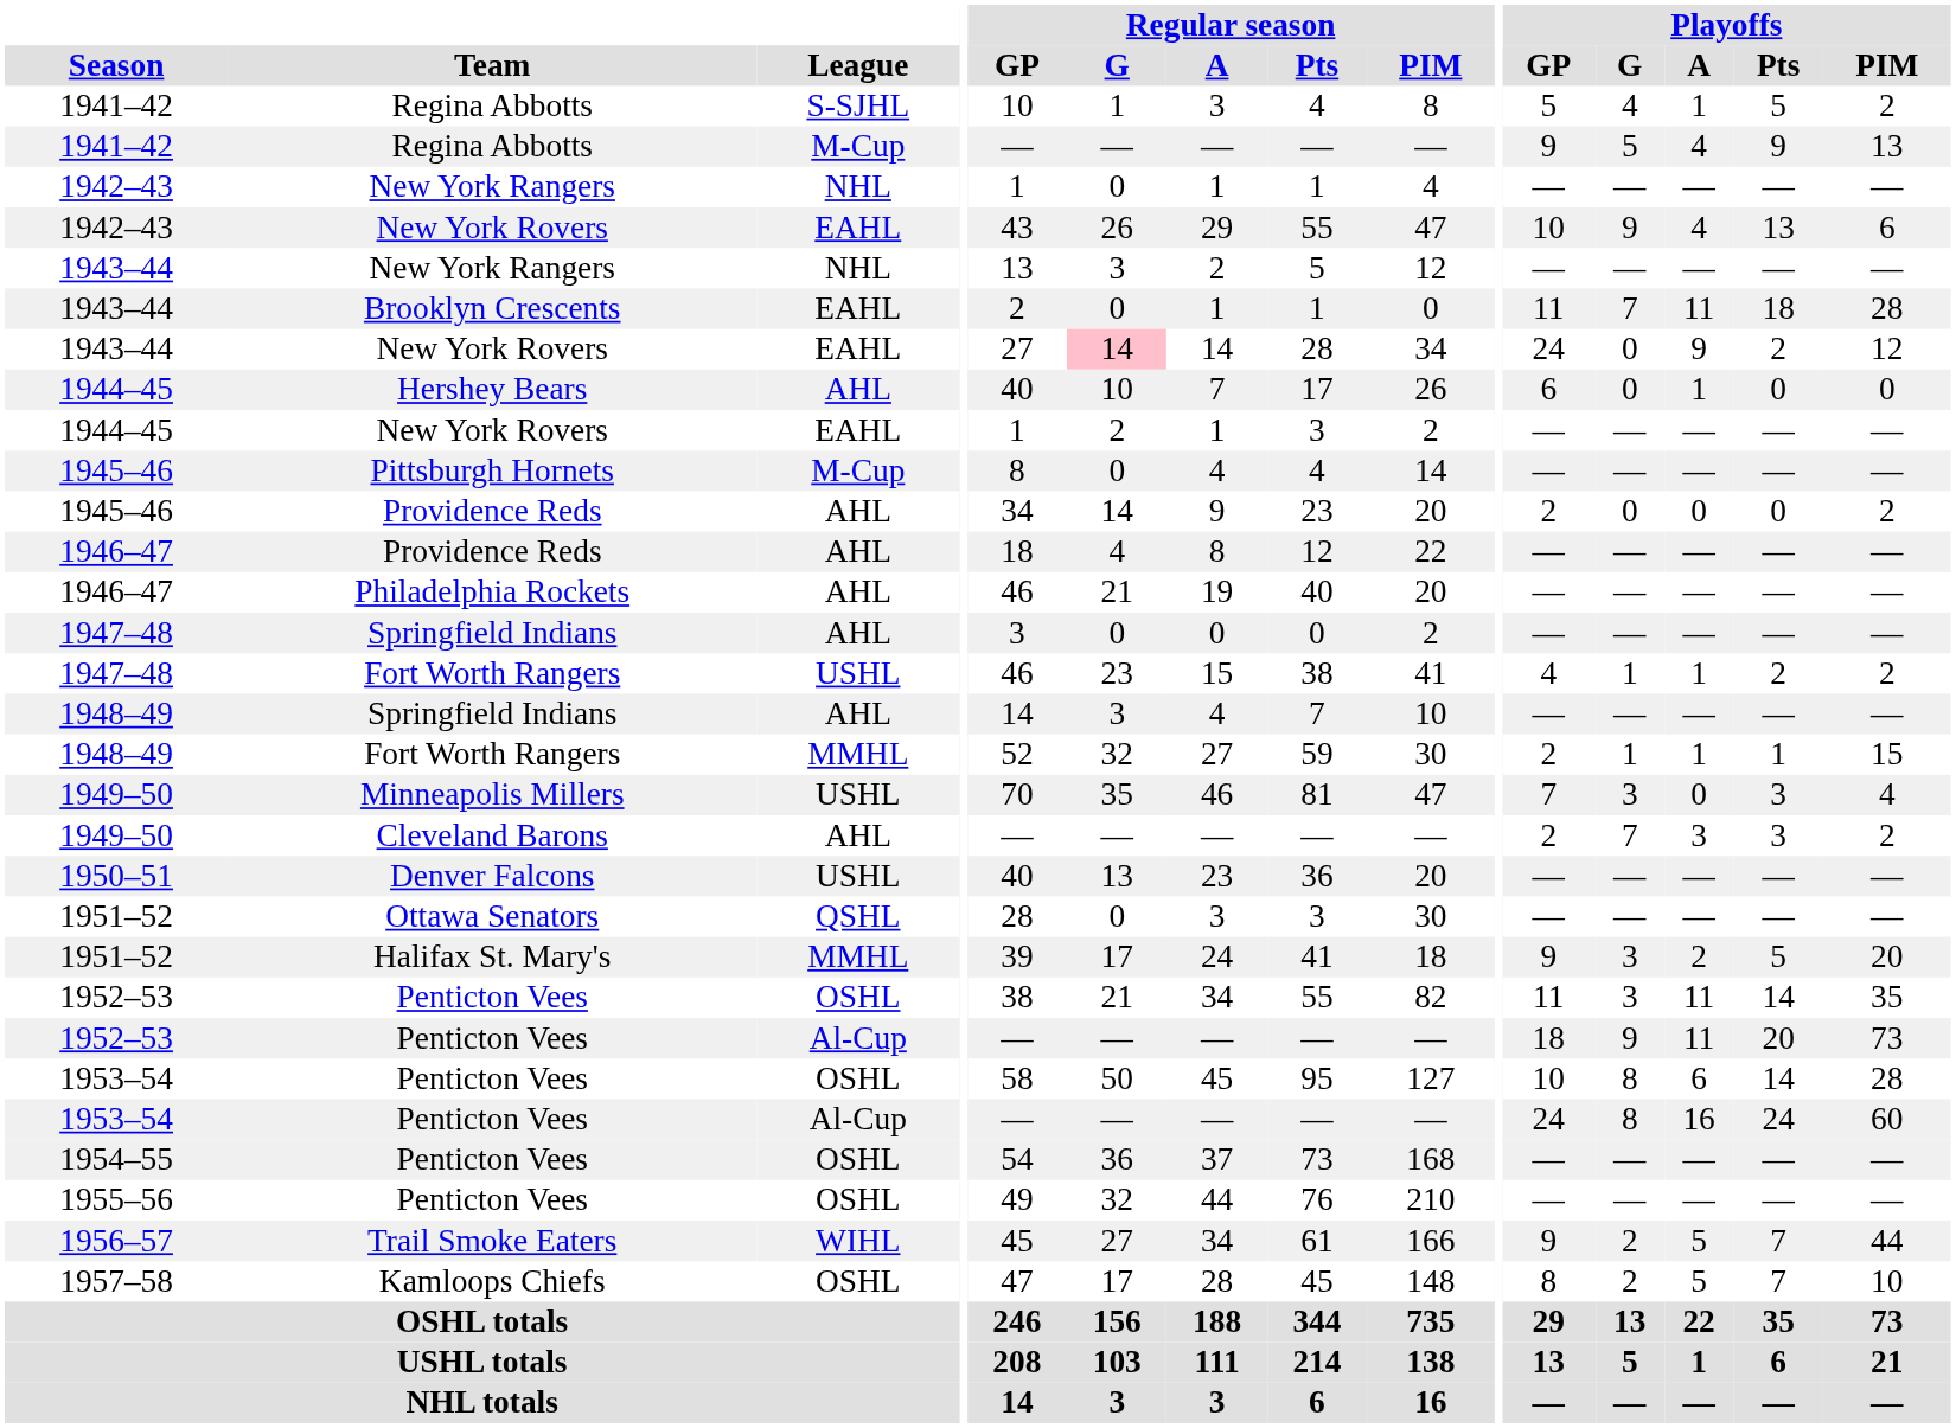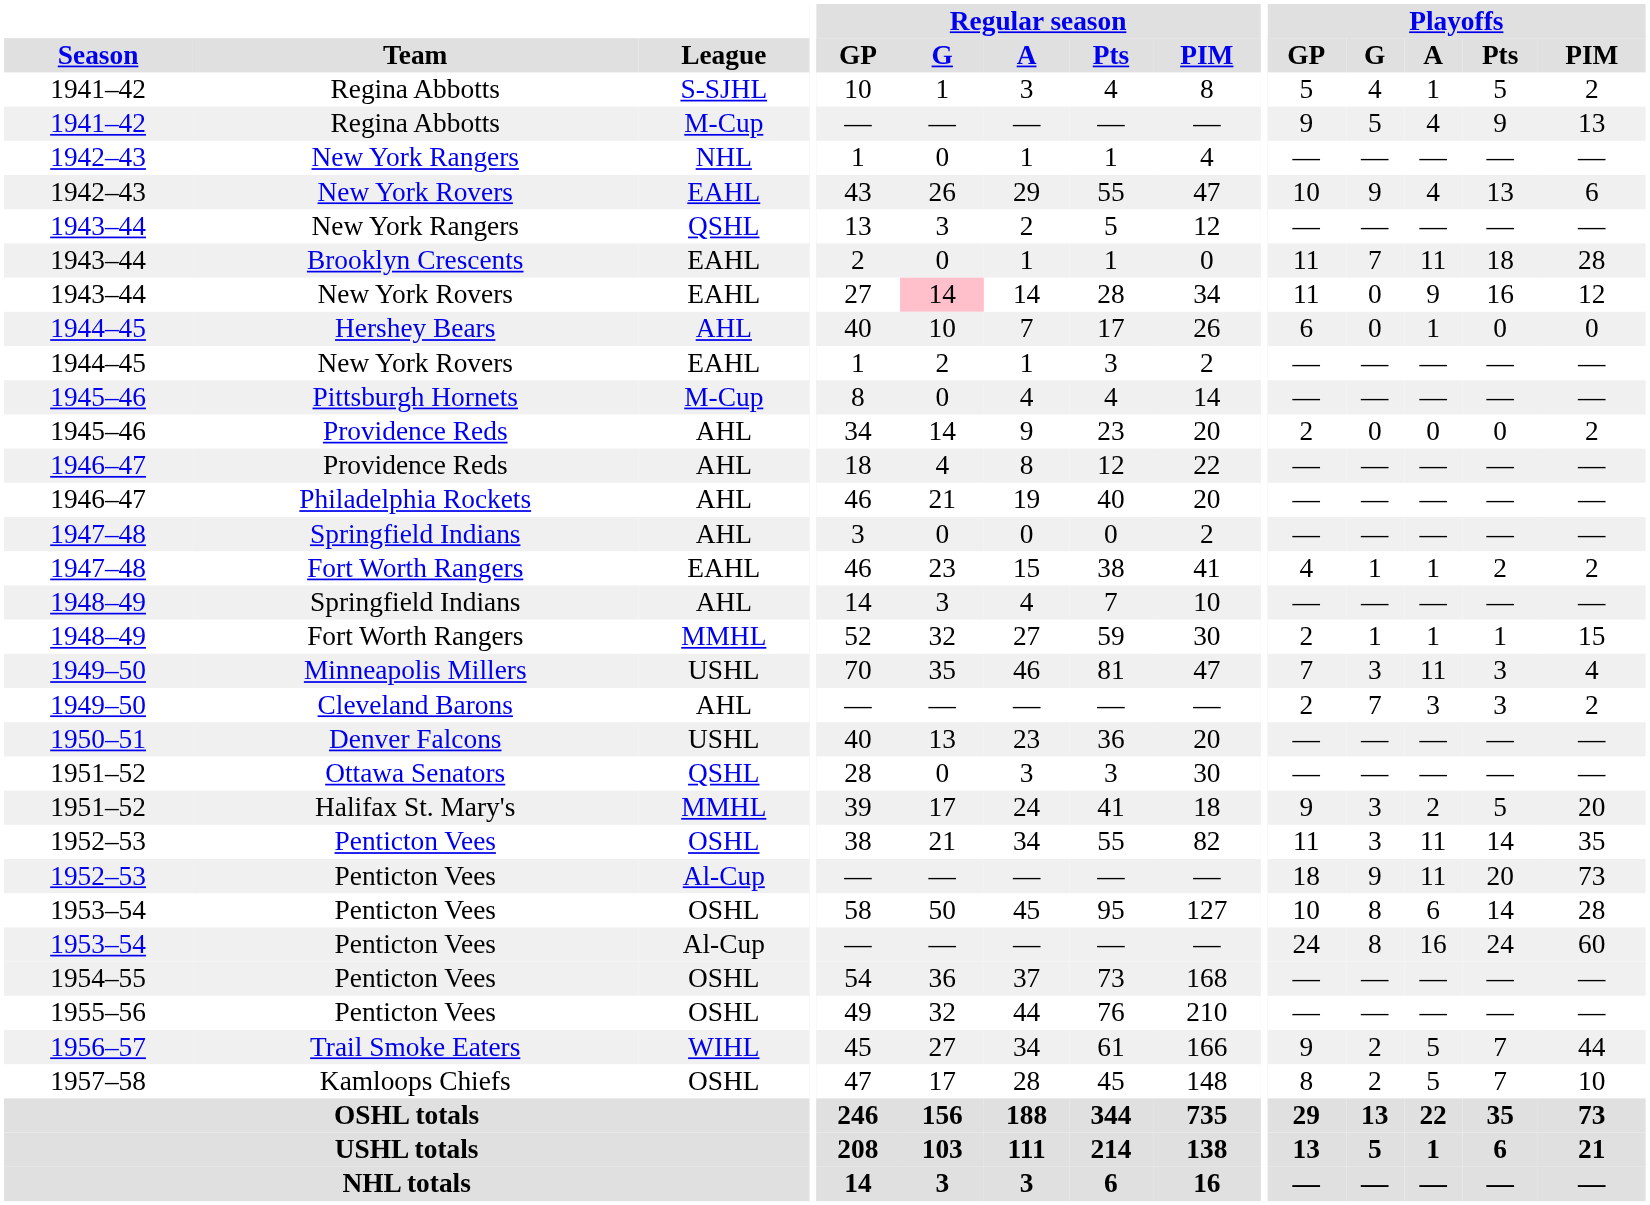 <table border="0" cellpadding="1" cellspacing="0" style="text-align:center; width:60em">
 <tr bgcolor="#e0e0e0">
 <th colspan="3" bgcolor="#ffffff"></th>
 <th rowspan="100" bgcolor="#ffffff"></th>
 <th colspan="5"><a href='#'>Regular season</a></th>
 <th rowspan="100" bgcolor="#ffffff"></th>
 <th colspan="5"><a href='#'>Playoffs</a></th>
 </tr>
 <tr bgcolor="#e0e0e0">
 <th><a href='#'>Season</a></th>
 <th>Team</th>
 <th>League</th>
 <th>GP</th>
 <th><a href='#'>G</a></th>
 <th><a href='#'>A</a></th>
 <th><a href='#'>Pts</a></th>
 <th><a href='#'>PIM</a></th>
 <th>GP</th>
 <th>G</th>
 <th>A</th>
 <th>Pts</th>
 <th>PIM</th>
 </tr>
 <tr>
 <td>1941–42</td>
 <td>Regina Abbotts</td>
 <td><a href='#'>S-SJHL</a></td>
 <td>10</td>
 <td>1</td>
 <td>3</td>
 <td>4</td>
 <td>8</td>
 <td>5</td>
 <td>4</td>
 <td>1</td>
 <td>5</td>
 <td>2</td>
 </tr>
 <tr bgcolor="#f0f0f0">
 <td><a href='#'>1941–42</a></td>
 <td>Regina Abbotts</td>
 <td><a href='#'>M-Cup</a></td>
 <td>—</td>
 <td>—</td>
 <td>—</td>
 <td>—</td>
 <td>—</td>
 <td>9</td>
 <td>5</td>
 <td>4</td>
 <td>9</td>
 <td>13</td>
 </tr>
 <tr>
 <td><a href='#'>1942–43</a></td>
 <td><a href='#'>New York Rangers</a></td>
 <td><a href='#'>NHL</a></td>
 <td>1</td>
 <td>0</td>
 <td>1</td>
 <td>1</td>
 <td>4</td>
 <td>—</td>
 <td>—</td>
 <td>—</td>
 <td>—</td>
 <td>—</td>
 </tr>
 <tr bgcolor="#f0f0f0">
 <td>1942–43</td>
 <td><a href='#'>New York Rovers</a></td>
 <td><a href='#'>EAHL</a></td>
 <td>43</td>
 <td>26</td>
 <td>29</td>
 <td>55</td>
 <td>47</td>
 <td>10</td>
 <td>9</td>
 <td>4</td>
 <td>13</td>
 <td>6</td>
 </tr>
 <tr>
 <td><a href='#'>1943–44</a></td>
 <td>New York Rangers</td>
-<td>NHL</td>
+<td><a href='#'>QSHL</a></td>
 <td>13</td>
 <td>3</td>
 <td>2</td>
 <td>5</td>
 <td>12</td>
 <td>—</td>
 <td>—</td>
 <td>—</td>
 <td>—</td>
 <td>—</td>
 </tr>
 <tr bgcolor="#f0f0f0">
 <td>1943–44</td>
 <td><a href='#'>Brooklyn Crescents</a></td>
 <td>EAHL</td>
 <td>2</td>
 <td>0</td>
 <td>1</td>
 <td>1</td>
 <td>0</td>
 <td>11</td>
 <td>7</td>
 <td>11</td>
 <td>18</td>
 <td>28</td>
 </tr>
 <tr>
 <td>1943–44</td>
 <td>New York Rovers</td>
 <td>EAHL</td>
 <td>27</td>
 <td style="background: pink;">14</td>
 <td>14</td>
 <td>28</td>
 <td>34</td>
-<td>24</td>
+<td>11</td>
 <td>0</td>
 <td>9</td>
-<td>2</td>
+<td>16</td>
 <td>12</td>
 </tr>
 <tr bgcolor="#f0f0f0">
 <td><a href='#'>1944–45</a></td>
 <td><a href='#'>Hershey Bears</a></td>
 <td><a href='#'>AHL</a></td>
 <td>40</td>
 <td>10</td>
 <td>7</td>
 <td>17</td>
 <td>26</td>
 <td>6</td>
 <td>0</td>
 <td>1</td>
 <td>0</td>
 <td>0</td>
 </tr>
 <tr>
 <td>1944–45</td>
 <td>New York Rovers</td>
 <td>EAHL</td>
 <td>1</td>
 <td>2</td>
 <td>1</td>
 <td>3</td>
 <td>2</td>
 <td>—</td>
 <td>—</td>
 <td>—</td>
 <td>—</td>
 <td>—</td>
 </tr>
 <tr bgcolor="#f0f0f0">
 <td><a href='#'>1945–46</a></td>
 <td><a href='#'>Pittsburgh Hornets</a></td>
 <td><a href='#'>M-Cup</a></td>
 <td>8</td>
 <td>0</td>
 <td>4</td>
 <td>4</td>
 <td>14</td>
 <td>—</td>
 <td>—</td>
 <td>—</td>
 <td>—</td>
 <td>—</td>
 </tr>
 <tr>
 <td>1945–46</td>
 <td><a href='#'>Providence Reds</a></td>
 <td>AHL</td>
 <td>34</td>
 <td>14</td>
 <td>9</td>
 <td>23</td>
 <td>20</td>
 <td>2</td>
 <td>0</td>
 <td>0</td>
 <td>0</td>
 <td>2</td>
 </tr>
 <tr bgcolor="#f0f0f0">
 <td><a href='#'>1946–47</a></td>
 <td>Providence Reds</td>
 <td>AHL</td>
 <td>18</td>
 <td>4</td>
 <td>8</td>
 <td>12</td>
 <td>22</td>
 <td>—</td>
 <td>—</td>
 <td>—</td>
 <td>—</td>
 <td>—</td>
 </tr>
 <tr>
 <td>1946–47</td>
 <td><a href='#'>Philadelphia Rockets</a></td>
 <td>AHL</td>
 <td>46</td>
 <td>21</td>
 <td>19</td>
 <td>40</td>
 <td>20</td>
 <td>—</td>
 <td>—</td>
 <td>—</td>
 <td>—</td>
 <td>—</td>
 </tr>
 <tr bgcolor="#f0f0f0">
 <td><a href='#'>1947–48</a></td>
 <td><a href='#'>Springfield Indians</a></td>
 <td>AHL</td>
 <td>3</td>
 <td>0</td>
 <td>0</td>
 <td>0</td>
 <td>2</td>
 <td>—</td>
 <td>—</td>
 <td>—</td>
 <td>—</td>
 <td>—</td>
 </tr>
 <tr>
 <td><a href='#'>1947–48</a></td>
 <td><a href='#'>Fort Worth Rangers</a></td>
-<td><a href='#'>USHL</a></td>
+<td>EAHL</td>
 <td>46</td>
 <td>23</td>
 <td>15</td>
 <td>38</td>
 <td>41</td>
 <td>4</td>
 <td>1</td>
 <td>1</td>
 <td>2</td>
 <td>2</td>
 </tr>
 <tr bgcolor="#f0f0f0">
 <td><a href='#'>1948–49</a></td>
 <td>Springfield Indians</td>
 <td>AHL</td>
 <td>14</td>
 <td>3</td>
 <td>4</td>
 <td>7</td>
 <td>10</td>
 <td>—</td>
 <td>—</td>
 <td>—</td>
 <td>—</td>
 <td>—</td>
 </tr>
 <tr>
 <td><a href='#'>1948–49</a></td>
 <td>Fort Worth Rangers</td>
 <td><a href='#'>MMHL</a></td>
 <td>52</td>
 <td>32</td>
 <td>27</td>
 <td>59</td>
 <td>30</td>
 <td>2</td>
 <td>1</td>
 <td>1</td>
 <td>1</td>
 <td>15</td>
 </tr>
 <tr bgcolor="#f0f0f0">
 <td><a href='#'>1949–50</a></td>
 <td><a href='#'>Minneapolis Millers</a></td>
 <td>USHL</td>
 <td>70</td>
 <td>35</td>
 <td>46</td>
 <td>81</td>
 <td>47</td>
 <td>7</td>
 <td>3</td>
-<td>0</td>
+<td>11</td>
 <td>3</td>
 <td>4</td>
 </tr>
 <tr>
 <td><a href='#'>1949–50</a></td>
 <td><a href='#'>Cleveland Barons</a></td>
 <td>AHL</td>
 <td>—</td>
 <td>—</td>
 <td>—</td>
 <td>—</td>
 <td>—</td>
 <td>2</td>
 <td>7</td>
 <td>3</td>
 <td>3</td>
 <td>2</td>
 </tr>
 <tr bgcolor="#f0f0f0">
 <td><a href='#'>1950–51</a></td>
 <td><a href='#'>Denver Falcons</a></td>
 <td>USHL</td>
 <td>40</td>
 <td>13</td>
 <td>23</td>
 <td>36</td>
 <td>20</td>
 <td>—</td>
 <td>—</td>
 <td>—</td>
 <td>—</td>
 <td>—</td>
 </tr>
 <tr>
 <td>1951–52</td>
 <td><a href='#'>Ottawa Senators</a></td>
 <td><a href='#'>QSHL</a></td>
 <td>28</td>
 <td>0</td>
 <td>3</td>
 <td>3</td>
 <td>30</td>
 <td>—</td>
 <td>—</td>
 <td>—</td>
 <td>—</td>
 <td>—</td>
 </tr>
 <tr bgcolor="#f0f0f0">
 <td>1951–52</td>
 <td>Halifax St. Mary's</td>
 <td><a href='#'>MMHL</a></td>
 <td>39</td>
 <td>17</td>
 <td>24</td>
 <td>41</td>
 <td>18</td>
 <td>9</td>
 <td>3</td>
 <td>2</td>
 <td>5</td>
 <td>20</td>
 </tr>
 <tr>
 <td>1952–53</td>
 <td><a href='#'>Penticton Vees</a></td>
 <td><a href='#'>OSHL</a></td>
 <td>38</td>
 <td>21</td>
 <td>34</td>
 <td>55</td>
 <td>82</td>
 <td>11</td>
 <td>3</td>
 <td>11</td>
 <td>14</td>
 <td>35</td>
 </tr>
 <tr bgcolor="#f0f0f0">
 <td><a href='#'>1952–53</a></td>
 <td>Penticton Vees</td>
 <td><a href='#'>Al-Cup</a></td>
 <td>—</td>
 <td>—</td>
 <td>—</td>
 <td>—</td>
 <td>—</td>
 <td>18</td>
 <td>9</td>
 <td>11</td>
 <td>20</td>
 <td>73</td>
 </tr>
 <tr>
 <td>1953–54</td>
 <td>Penticton Vees</td>
 <td>OSHL</td>
 <td>58</td>
 <td>50</td>
 <td>45</td>
 <td>95</td>
 <td>127</td>
 <td>10</td>
 <td>8</td>
 <td>6</td>
 <td>14</td>
 <td>28</td>
 </tr>
 <tr bgcolor="#f0f0f0">
 <td><a href='#'>1953–54</a></td>
 <td>Penticton Vees</td>
 <td>Al-Cup</td>
 <td>—</td>
 <td>—</td>
 <td>—</td>
 <td>—</td>
 <td>—</td>
 <td>24</td>
 <td>8</td>
 <td>16</td>
 <td>24</td>
 <td>60</td>
 </tr>
 <tr bgcolor="#f0f0f0">
 <td>1954–55</td>
 <td>Penticton Vees</td>
 <td>OSHL</td>
 <td>54</td>
 <td>36</td>
 <td>37</td>
 <td>73</td>
 <td>168</td>
 <td>—</td>
 <td>—</td>
 <td>—</td>
 <td>—</td>
 <td>—</td>
 </tr>
 <tr>
 <td>1955–56</td>
 <td>Penticton Vees</td>
 <td>OSHL</td>
 <td>49</td>
 <td>32</td>
 <td>44</td>
 <td>76</td>
 <td>210</td>
 <td>—</td>
 <td>—</td>
 <td>—</td>
 <td>—</td>
 <td>—</td>
 </tr>
 <tr bgcolor="#f0f0f0">
 <td><a href='#'>1956–57</a></td>
 <td><a href='#'>Trail Smoke Eaters</a></td>
 <td><a href='#'>WIHL</a></td>
 <td>45</td>
 <td>27</td>
 <td>34</td>
 <td>61</td>
 <td>166</td>
 <td>9</td>
 <td>2</td>
 <td>5</td>
 <td>7</td>
 <td>44</td>
 </tr>
 <tr>
 <td>1957–58</td>
 <td>Kamloops Chiefs</td>
 <td>OSHL</td>
 <td>47</td>
 <td>17</td>
 <td>28</td>
 <td>45</td>
 <td>148</td>
 <td>8</td>
 <td>2</td>
 <td>5</td>
 <td>7</td>
 <td>10</td>
 </tr>
 <tr bgcolor="#e0e0e0">
 <th colspan="3">OSHL totals</th>
 <th>246</th>
 <th>156</th>
 <th>188</th>
 <th>344</th>
 <th>735</th>
 <th>29</th>
 <th>13</th>
 <th>22</th>
 <th>35</th>
 <th>73</th>
 </tr>
 <tr bgcolor="#e0e0e0">
 <th colspan="3">USHL totals</th>
 <th>208</th>
 <th>103</th>
 <th>111</th>
 <th>214</th>
 <th>138</th>
 <th>13</th>
 <th>5</th>
 <th>1</th>
 <th>6</th>
 <th>21</th>
 </tr>
 <tr bgcolor="#e0e0e0">
 <th colspan="3">NHL totals</th>
 <th>14</th>
 <th>3</th>
 <th>3</th>
 <th>6</th>
 <th>16</th>
 <th>—</th>
 <th>—</th>
 <th>—</th>
 <th>—</th>
 <th>—</th>
 </tr>
 </table>
